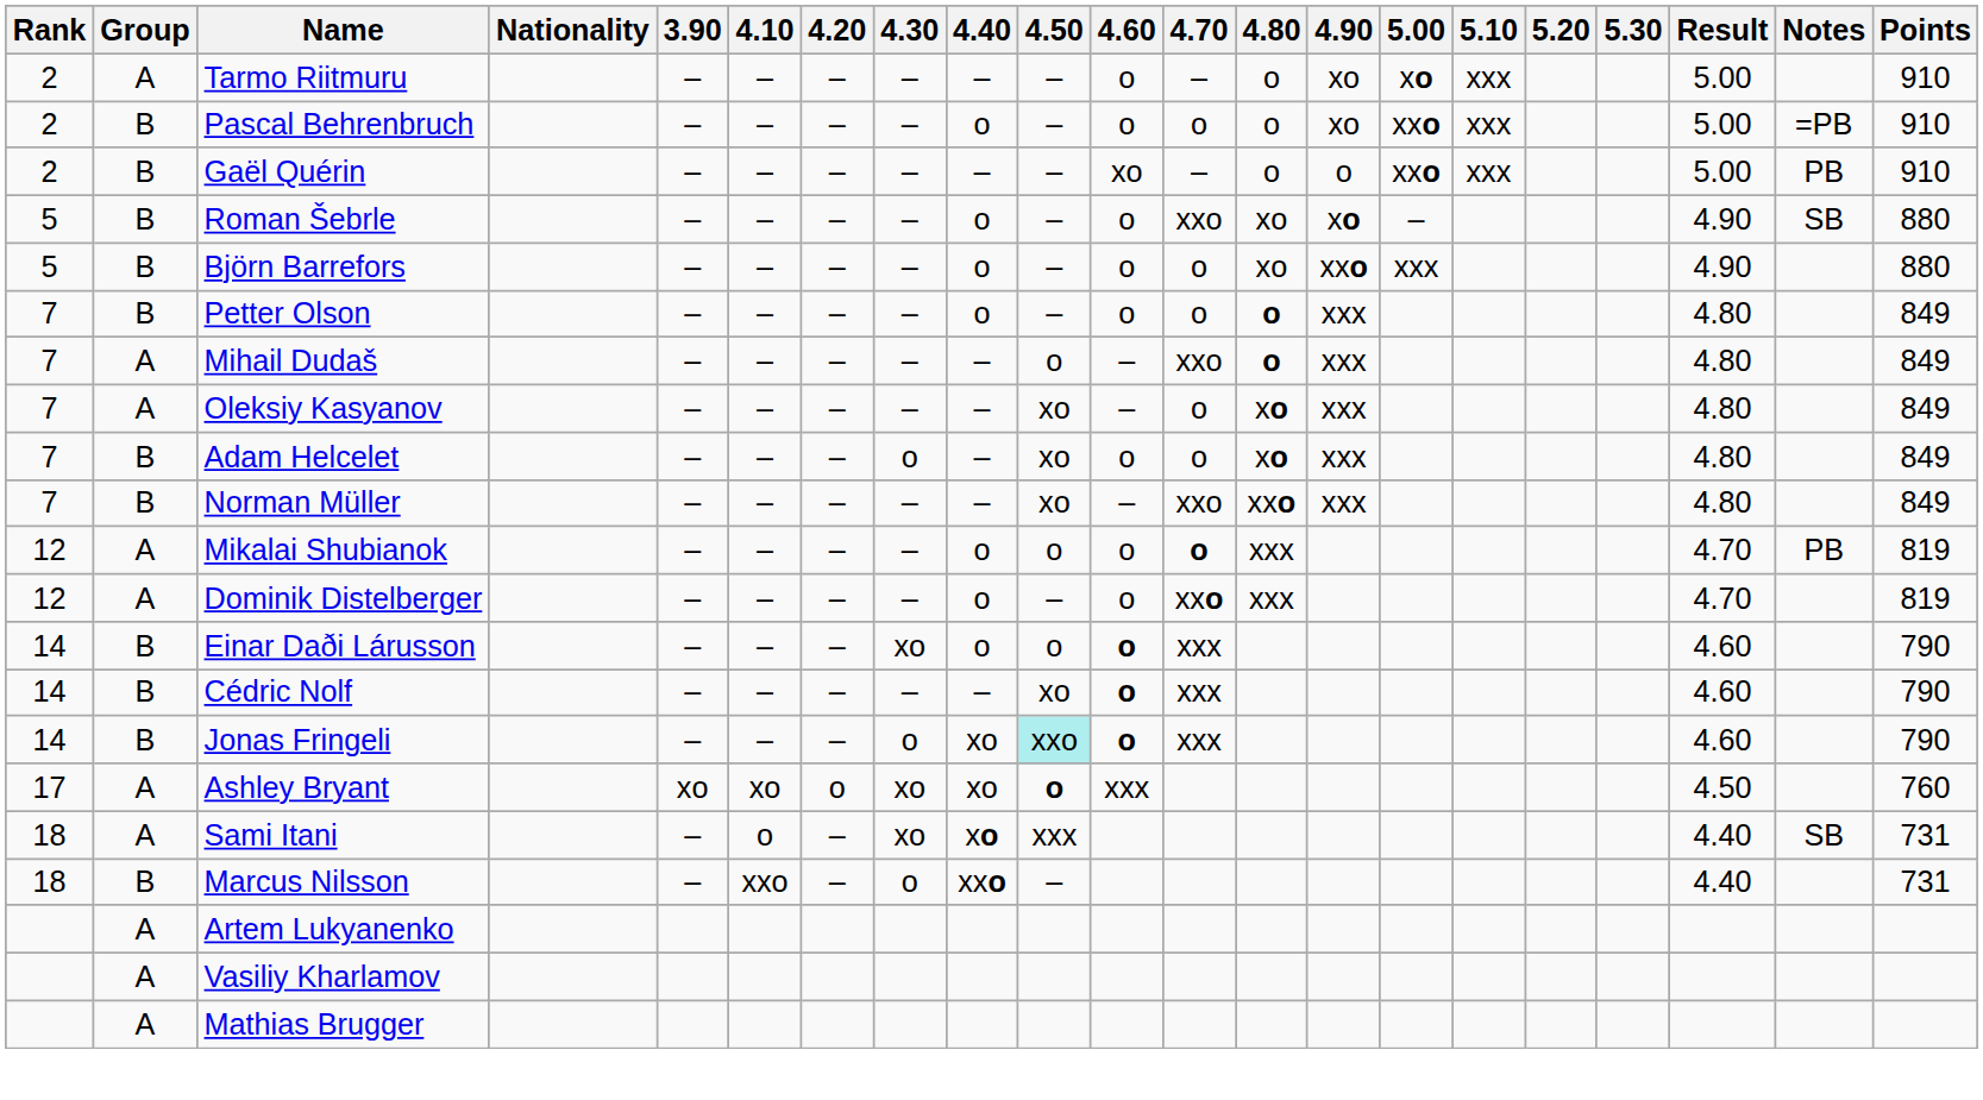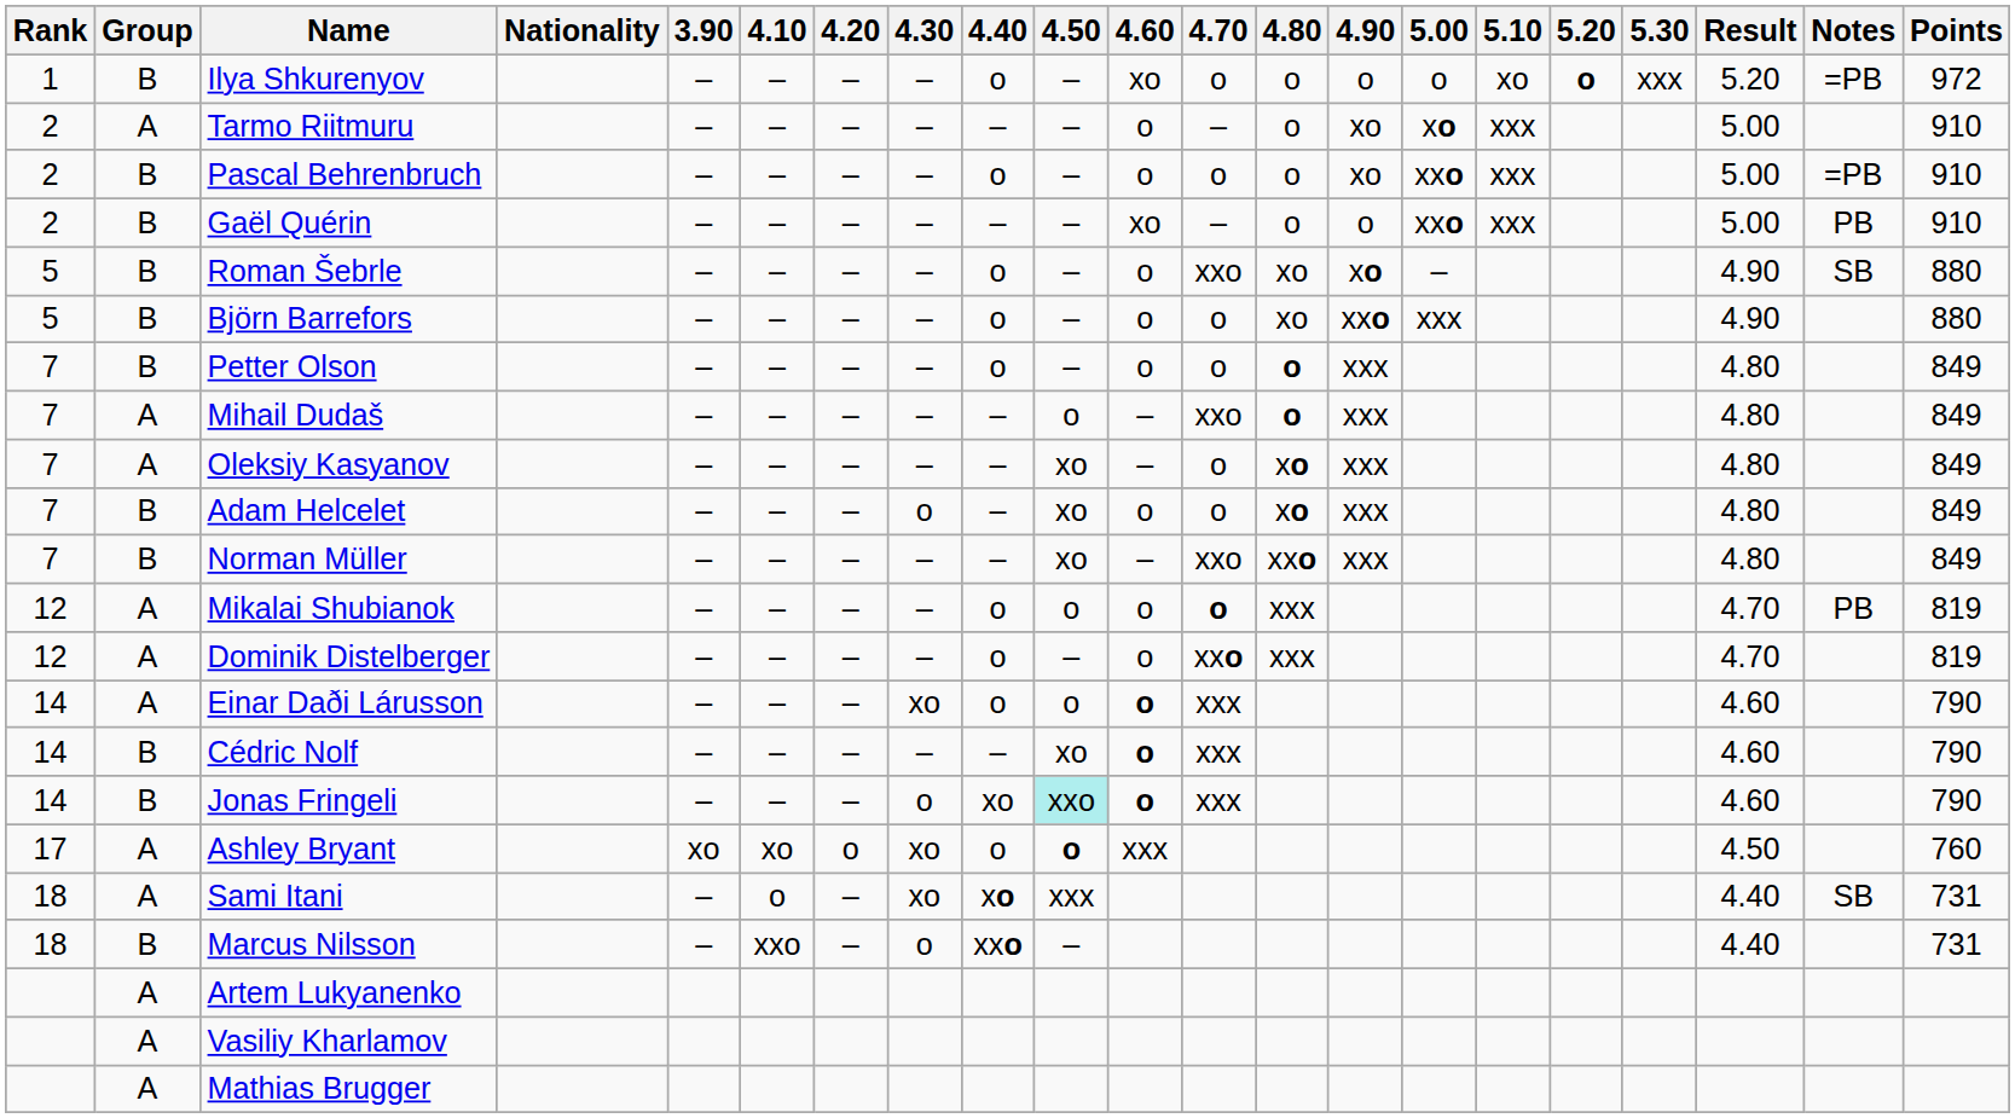 <table class="wikitable sortable" style="text-align:center;font-size:90%">
 <tr>
 <th>Rank</th>
 <th>Group</th>
 <th>Name</th>
 <th>Nationality</th>
 <th>3.90</th>
 <th>4.10</th>
 <th>4.20</th>
 <th>4.30</th>
 <th>4.40</th>
 <th>4.50</th>
 <th>4.60</th>
 <th>4.70</th>
 <th>4.80</th>
 <th>4.90</th>
 <th>5.00</th>
 <th>5.10</th>
 <th>5.20</th>
 <th>5.30</th>
 <th>Result</th>
 <th>Notes</th>
 <th>Points</th>
+</tr>
+<tr>
+<td>1</td>
+<td>B</td>
+<td align="left"><a href='#'>Ilya Shkurenyov</a></td>
+<td align=left></td>
+<td>–</td>
+<td>–</td>
+<td>–</td>
+<td>–</td>
+<td>o</td>
+<td>–</td>
+<td>xo</td>
+<td>o</td>
+<td>o</td>
+<td>o</td>
+<td>o</td>
+<td>xo</td>
+<td><strong>o</strong></td>
+<td>xxx</td>
+<td>5.20</td>
+<td>=PB</td>
+<td>972</td>
 </tr>
 <tr>
 <td>2</td>
 <td>A</td>
 <td align="left"><a href='#'>Tarmo Riitmuru</a></td>
 <td align=left></td>
 <td>–</td>
 <td>–</td>
 <td>–</td>
 <td>–</td>
 <td>–</td>
 <td>–</td>
 <td>o</td>
 <td>–</td>
 <td>o</td>
 <td>xo</td>
 <td>x<strong>o</strong></td>
 <td>xxx</td>
 <td></td>
 <td></td>
 <td>5.00</td>
 <td></td>
 <td>910</td>
 </tr>
 <tr>
 <td>2</td>
 <td>B</td>
 <td align="left"><a href='#'>Pascal Behrenbruch</a></td>
 <td align=left></td>
 <td>–</td>
 <td>–</td>
 <td>–</td>
 <td>–</td>
 <td>o</td>
 <td>–</td>
 <td>o</td>
 <td>o</td>
 <td>o</td>
 <td>xo</td>
 <td>xx<strong>o</strong></td>
 <td>xxx</td>
 <td></td>
 <td></td>
 <td>5.00</td>
 <td>=PB</td>
 <td>910</td>
 </tr>
 <tr>
 <td>2</td>
 <td>B</td>
 <td align="left"><a href='#'>Gaël Quérin</a></td>
 <td align=left></td>
 <td>–</td>
 <td>–</td>
 <td>–</td>
 <td>–</td>
 <td>–</td>
 <td>–</td>
 <td>xo</td>
 <td>–</td>
 <td>o</td>
 <td>o</td>
 <td>xx<strong>o</strong></td>
 <td>xxx</td>
 <td></td>
 <td></td>
 <td>5.00</td>
 <td>PB</td>
 <td>910</td>
 </tr>
 <tr>
 <td>5</td>
 <td>B</td>
 <td align="left"><a href='#'>Roman Šebrle</a></td>
 <td align=left></td>
 <td>–</td>
 <td>–</td>
 <td>–</td>
 <td>–</td>
 <td>o</td>
 <td>–</td>
 <td>o</td>
 <td>xxo</td>
 <td>xo</td>
 <td>x<strong>o</strong></td>
 <td>–</td>
 <td></td>
 <td></td>
 <td></td>
 <td>4.90</td>
 <td>SB</td>
 <td>880</td>
 </tr>
 <tr>
 <td>5</td>
 <td>B</td>
 <td align="left"><a href='#'>Björn Barrefors</a></td>
 <td align=left></td>
 <td>–</td>
 <td>–</td>
 <td>–</td>
 <td>–</td>
 <td>o</td>
 <td>–</td>
 <td>o</td>
 <td>o</td>
 <td>xo</td>
 <td>xx<strong>o</strong></td>
 <td>xxx</td>
 <td></td>
 <td></td>
 <td></td>
 <td>4.90</td>
 <td></td>
 <td>880</td>
 </tr>
 <tr>
 <td>7</td>
 <td>B</td>
 <td align="left"><a href='#'>Petter Olson</a></td>
 <td align=left></td>
 <td>–</td>
 <td>–</td>
 <td>–</td>
 <td>–</td>
 <td>o</td>
 <td>–</td>
 <td>o</td>
 <td>o</td>
 <td><strong>o</strong></td>
 <td>xxx</td>
 <td></td>
 <td></td>
 <td></td>
 <td></td>
 <td>4.80</td>
 <td></td>
 <td>849</td>
 </tr>
 <tr>
 <td>7</td>
 <td>A</td>
 <td align="left"><a href='#'>Mihail Dudaš</a></td>
 <td align=left></td>
 <td>–</td>
 <td>–</td>
 <td>–</td>
 <td>–</td>
 <td>–</td>
 <td>o</td>
 <td>–</td>
 <td>xxo</td>
 <td><strong>o</strong></td>
 <td>xxx</td>
 <td></td>
 <td></td>
 <td></td>
 <td></td>
 <td>4.80</td>
 <td></td>
 <td>849</td>
 </tr>
 <tr>
 <td>7</td>
 <td>A</td>
 <td align="left"><a href='#'>Oleksiy Kasyanov</a></td>
 <td align=left></td>
 <td>–</td>
 <td>–</td>
 <td>–</td>
 <td>–</td>
 <td>–</td>
 <td>xo</td>
 <td>–</td>
 <td>o</td>
 <td>x<strong>o</strong></td>
 <td>xxx</td>
 <td></td>
 <td></td>
 <td></td>
 <td></td>
 <td>4.80</td>
 <td></td>
 <td>849</td>
 </tr>
 <tr>
 <td>7</td>
 <td>B</td>
 <td align="left"><a href='#'>Adam Helcelet</a></td>
 <td align=left></td>
 <td>–</td>
 <td>–</td>
 <td>–</td>
 <td>o</td>
 <td>–</td>
 <td>xo</td>
 <td>o</td>
 <td>o</td>
 <td>x<strong>o</strong></td>
 <td>xxx</td>
 <td></td>
 <td></td>
 <td></td>
 <td></td>
 <td>4.80</td>
 <td></td>
 <td>849</td>
 </tr>
 <tr>
 <td>7</td>
 <td>B</td>
 <td align="left"><a href='#'>Norman Müller</a></td>
 <td align=left></td>
 <td>–</td>
 <td>–</td>
 <td>–</td>
 <td>–</td>
 <td>–</td>
 <td>xo</td>
 <td>–</td>
 <td>xxo</td>
 <td>xx<strong>o</strong></td>
 <td>xxx</td>
 <td></td>
 <td></td>
 <td></td>
 <td></td>
 <td>4.80</td>
 <td></td>
 <td>849</td>
 </tr>
 <tr>
 <td>12</td>
 <td>A</td>
 <td align="left"><a href='#'>Mikalai Shubianok</a></td>
 <td align=left></td>
 <td>–</td>
 <td>–</td>
 <td>–</td>
 <td>–</td>
 <td>o</td>
 <td>o</td>
 <td>o</td>
 <td><strong>o</strong></td>
 <td>xxx</td>
 <td></td>
 <td></td>
 <td></td>
 <td></td>
 <td></td>
 <td>4.70</td>
 <td>PB</td>
 <td>819</td>
 </tr>
 <tr>
 <td>12</td>
 <td>A</td>
 <td align="left"><a href='#'>Dominik Distelberger</a></td>
 <td align=left></td>
 <td>–</td>
 <td>–</td>
 <td>–</td>
 <td>–</td>
 <td>o</td>
 <td>–</td>
 <td>o</td>
 <td>xx<strong>o</strong></td>
 <td>xxx</td>
 <td></td>
 <td></td>
 <td></td>
 <td></td>
 <td></td>
 <td>4.70</td>
 <td></td>
 <td>819</td>
 </tr>
 <tr>
 <td>14</td>
-<td>B</td>
+<td>A</td>
 <td align="left"><a href='#'>Einar Daði Lárusson</a></td>
 <td align=left></td>
 <td>–</td>
 <td>–</td>
 <td>–</td>
 <td>xo</td>
 <td>o</td>
 <td>o</td>
 <td><strong>o</strong></td>
 <td>xxx</td>
 <td></td>
 <td></td>
 <td></td>
 <td></td>
 <td></td>
 <td></td>
 <td>4.60</td>
 <td></td>
 <td>790</td>
 </tr>
 <tr>
 <td>14</td>
 <td>B</td>
 <td align="left"><a href='#'>Cédric Nolf</a></td>
 <td align=left></td>
 <td>–</td>
 <td>–</td>
 <td>–</td>
 <td>–</td>
 <td>–</td>
 <td>xo</td>
 <td><strong>o</strong></td>
 <td>xxx</td>
 <td></td>
 <td></td>
 <td></td>
 <td></td>
 <td></td>
 <td></td>
 <td>4.60</td>
 <td></td>
 <td>790</td>
 </tr>
 <tr>
 <td>14</td>
 <td>B</td>
 <td align="left"><a href='#'>Jonas Fringeli</a></td>
 <td align=left></td>
 <td>–</td>
 <td>–</td>
 <td>–</td>
 <td>o</td>
 <td>xo</td>
 <td style="background: paleturquoise;">xxo</td>
 <td><strong>o</strong></td>
 <td>xxx</td>
 <td></td>
 <td></td>
 <td></td>
 <td></td>
 <td></td>
 <td></td>
 <td>4.60</td>
 <td></td>
 <td>790</td>
 </tr>
 <tr>
 <td>17</td>
 <td>A</td>
 <td align="left"><a href='#'>Ashley Bryant</a></td>
 <td align=left></td>
 <td>xo</td>
 <td>xo</td>
 <td>o</td>
 <td>xo</td>
-<td>xo</td>
+<td>o</td>
 <td><strong>o</strong></td>
 <td>xxx</td>
 <td></td>
 <td></td>
 <td></td>
 <td></td>
 <td></td>
 <td></td>
 <td></td>
 <td>4.50</td>
 <td></td>
 <td>760</td>
 </tr>
 <tr>
 <td>18</td>
 <td>A</td>
 <td align="left"><a href='#'>Sami Itani</a></td>
 <td align=left></td>
 <td>–</td>
 <td>o</td>
 <td>–</td>
 <td>xo</td>
 <td>x<strong>o</strong></td>
 <td>xxx</td>
 <td></td>
 <td></td>
 <td></td>
 <td></td>
 <td></td>
 <td></td>
 <td></td>
 <td></td>
 <td>4.40</td>
 <td>SB</td>
 <td>731</td>
 </tr>
 <tr>
 <td>18</td>
 <td>B</td>
 <td align="left"><a href='#'>Marcus Nilsson</a></td>
 <td align=left></td>
 <td>–</td>
 <td>xxo</td>
 <td>–</td>
 <td>o</td>
 <td>xx<strong>o</strong></td>
 <td>–</td>
 <td></td>
 <td></td>
 <td></td>
 <td></td>
 <td></td>
 <td></td>
 <td></td>
 <td></td>
 <td>4.40</td>
 <td></td>
 <td>731</td>
 </tr>
 <tr>
 <td></td>
 <td>A</td>
 <td align="left"><a href='#'>Artem Lukyanenko</a></td>
 <td align=left></td>
 <td></td>
 <td></td>
 <td></td>
 <td></td>
 <td></td>
 <td></td>
 <td></td>
 <td></td>
 <td></td>
 <td></td>
 <td></td>
 <td></td>
 <td></td>
 <td></td>
 <td></td>
 <td></td>
 <td></td>
 </tr>
 <tr>
 <td></td>
 <td>A</td>
 <td align="left"><a href='#'>Vasiliy Kharlamov</a></td>
 <td align=left></td>
 <td></td>
 <td></td>
 <td></td>
 <td></td>
 <td></td>
 <td></td>
 <td></td>
 <td></td>
 <td></td>
 <td></td>
 <td></td>
 <td></td>
 <td></td>
 <td></td>
 <td></td>
 <td></td>
 <td></td>
 </tr>
 <tr>
 <td></td>
 <td>A</td>
 <td align="left"><a href='#'>Mathias Brugger</a></td>
 <td align=left></td>
 <td></td>
 <td></td>
 <td></td>
 <td></td>
 <td></td>
 <td></td>
 <td></td>
 <td></td>
 <td></td>
 <td></td>
 <td></td>
 <td></td>
 <td></td>
 <td></td>
 <td></td>
 <td></td>
 <td></td>
 </tr>
 </table>
